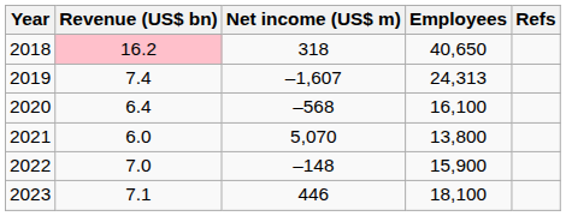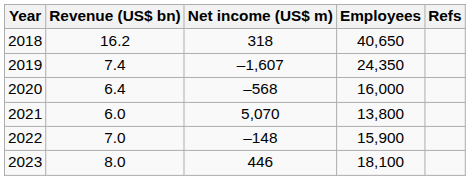 <table class="wikitable float-left" style="text-align: center;">
 <tr>
 <th>Year</th>
 <th>Revenue (US$ bn)</th>
 <th>Net income (US$ m)</th>
 <th>Employees</th>
 <th>Refs</th>
 </tr>
 <tr>
 <td>2018</td>
-<td style="background: pink;">16.2</td>
+<td>16.2</td>
 <td>318</td>
 <td>40,650</td>
 <td></td>
 </tr>
 <tr>
 <td>2019</td>
 <td>7.4</td>
 <td>–1,607</td>
-<td>24,313</td>
+<td>24,350</td>
 <td></td>
 </tr>
 <tr>
 <td>2020</td>
 <td>6.4</td>
 <td>–568</td>
-<td>16,100</td>
+<td>16,000</td>
 <td></td>
 </tr>
 <tr>
 <td>2021</td>
 <td>6.0</td>
 <td>5,070</td>
 <td>13,800</td>
 <td></td>
 </tr>
 <tr>
 <td>2022</td>
 <td>7.0</td>
 <td>–148</td>
 <td>15,900</td>
 <td></td>
 </tr>
 <tr>
 <td>2023</td>
-<td>7.1</td>
+<td>8.0</td>
 <td>446</td>
 <td>18,100</td>
 <td></td>
 </tr>
 </table>
